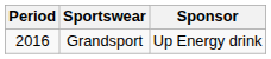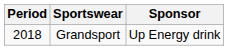 <table class="wikitable" style="text-align: center">
 <tr>
 <th>Period</th>
 <th>Sportswear</th>
 <th>Sponsor</th>
 </tr>
 <tr>
-<td>2016</td>
+<td>2018</td>
 <td rowspan=1> Grandsport</td>
 <td rowspan=2> Up Energy drink</td>
 </tr>
 </table>
